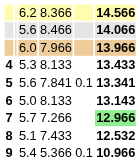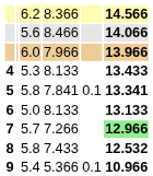 <table>
 <tr style="background:#fffcaf">
 <th scope=row></th>
 <td style="text-align:left"></td>
 <td>6.2</td>
 <td>8.366</td>
 <td></td>
 <td><strong>14.566</strong></td>
 </tr>
 <tr style="background:#e5e5e5">
 <th scope=row></th>
 <td style="text-align:left"></td>
 <td>5.6</td>
 <td>8.466</td>
 <td></td>
 <td><strong>14.066</strong></td>
 </tr>
 <tr style="background:#ec9">
 <th scope=row></th>
 <td style="text-align:left"></td>
 <td>6.0</td>
 <td>7.966</td>
 <td></td>
 <td><strong>13.966</strong></td>
 </tr>
 <tr>
 <th scope=row>4</th>
 <td style="text-align:left"></td>
 <td>5.3</td>
 <td>8.133</td>
 <td></td>
 <td><strong>13.433</strong></td>
 </tr>
 <tr>
 <th scope=row>5</th>
 <td style="text-align:left"></td>
-<td>5.6</td>
+<td>5.8</td>
 <td>7.841</td>
 <td>0.1</td>
 <td><strong>13.341</strong></td>
 </tr>
 <tr>
 <th scope=row>6</th>
 <td style="text-align:left"></td>
 <td>5.0</td>
 <td>8.133</td>
 <td></td>
-<td><strong>13.143</strong></td>
+<td><strong>13.133</strong></td>
 </tr>
 <tr>
 <th scope=row>7</th>
 <td style="text-align:left"></td>
 <td>5.7</td>
 <td>7.266</td>
 <td></td>
 <td style="background: lightgreen;"><strong>12.966</strong></td>
 </tr>
 <tr>
 <th scope=row>8</th>
 <td style="text-align:left"></td>
-<td>5.1</td>
+<td>5.8</td>
 <td>7.433</td>
 <td></td>
 <td><strong>12.532</strong></td>
 </tr>
 <tr>
 <th scope=row>9</th>
 <td style="text-align:left"></td>
 <td>5.4</td>
 <td>5.366</td>
 <td>0.1</td>
 <td><strong>10.966</strong></td>
 </tr>
 </table>
